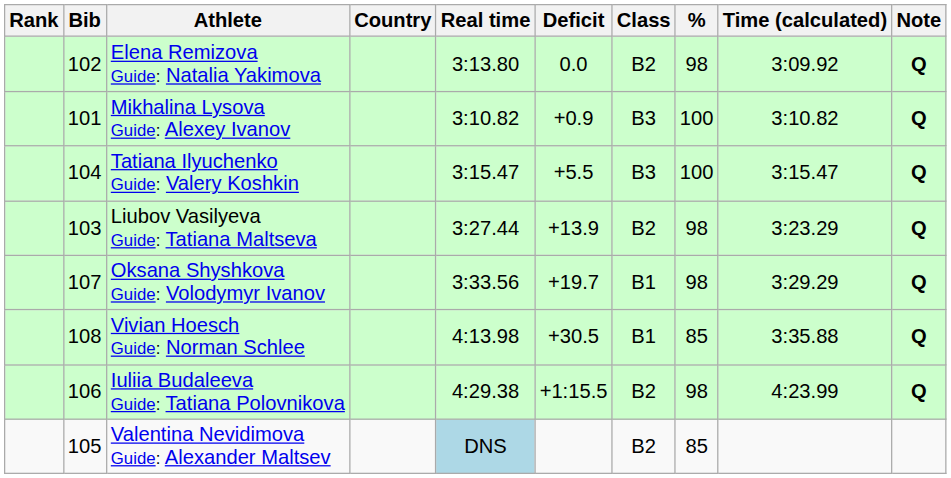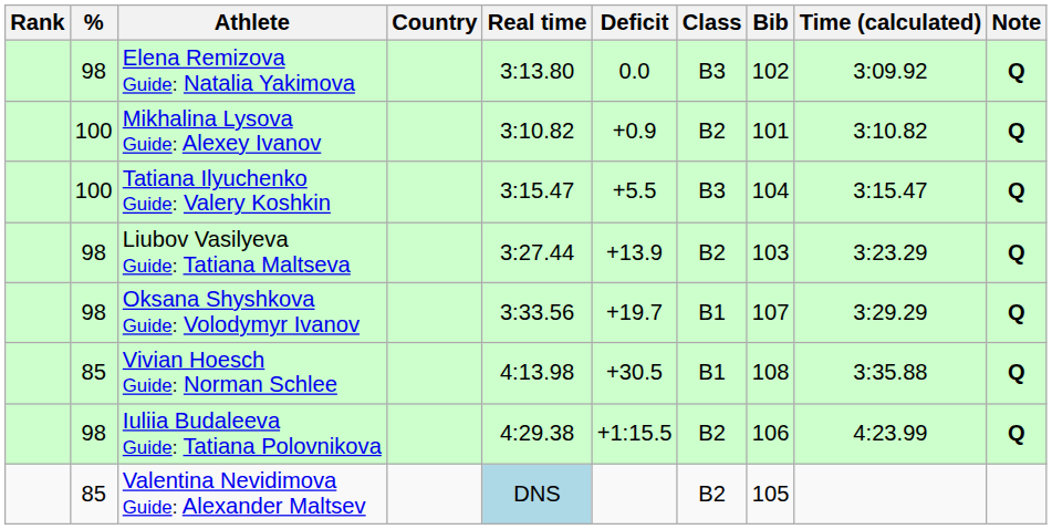 <table class="wikitable sortable" style="text-align:center">
 <tr>
 <th>Rank</th>
-<th>Bib</th>
+<th>%</th>
 <th>Athlete</th>
 <th>Country</th>
 <th>Real time</th>
 <th>Deficit</th>
 <th>Class</th>
-<th>%</th>
+<th>Bib</th>
 <th>Time (calculated)</th>
 <th>Note</th>
 </tr>
 <tr bgcolor=ccffcc>
 <td></td>
-<td>102</td>
+<td>98</td>
 <td align=left><a href='#'>Elena Remizova</a><br><small><a href='#'>Guide</a>:</small> <a href='#'>Natalia Yakimova</a></td>
 <td align=left></td>
 <td>3:13.80</td>
 <td>0.0</td>
-<td>B2</td>
-<td>98</td>
+<td>B3</td>
+<td>102</td>
 <td>3:09.92</td>
 <td><strong>Q</strong></td>
 </tr>
 <tr bgcolor=ccffcc>
 <td></td>
-<td>101</td>
+<td>100</td>
 <td align=left><a href='#'>Mikhalina Lysova</a><br><small><a href='#'>Guide</a>:</small> <a href='#'>Alexey Ivanov</a></td>
 <td align=left></td>
 <td>3:10.82</td>
 <td>+0.9</td>
-<td>B3</td>
-<td>100</td>
+<td>B2</td>
+<td>101</td>
 <td>3:10.82</td>
 <td><strong>Q</strong></td>
 </tr>
 <tr bgcolor=ccffcc>
 <td></td>
-<td>104</td>
+<td>100</td>
 <td align=left><a href='#'>Tatiana Ilyuchenko</a><br><small><a href='#'>Guide</a>:</small> <a href='#'>Valery Koshkin</a></td>
 <td align=left></td>
 <td>3:15.47</td>
 <td>+5.5</td>
 <td>B3</td>
-<td>100</td>
+<td>104</td>
 <td>3:15.47</td>
 <td><strong>Q</strong></td>
 </tr>
 <tr bgcolor=ccffcc>
 <td></td>
-<td>103</td>
+<td>98</td>
 <td align=left>Liubov Vasilyeva<br><small><a href='#'>Guide</a>:</small> <a href='#'>Tatiana Maltseva</a></td>
 <td align=left></td>
 <td>3:27.44</td>
 <td>+13.9</td>
 <td>B2</td>
-<td>98</td>
+<td>103</td>
 <td>3:23.29</td>
 <td><strong>Q</strong></td>
 </tr>
 <tr bgcolor=ccffcc>
 <td></td>
-<td>107</td>
+<td>98</td>
 <td align=left><a href='#'>Oksana Shyshkova</a><br><small><a href='#'>Guide</a>:</small> <a href='#'>Volodymyr Ivanov</a></td>
 <td align=left></td>
 <td>3:33.56</td>
 <td>+19.7</td>
 <td>B1</td>
-<td>98</td>
+<td>107</td>
 <td>3:29.29</td>
 <td><strong>Q</strong></td>
 </tr>
 <tr bgcolor=ccffcc>
 <td></td>
-<td>108</td>
+<td>85</td>
 <td align=left><a href='#'>Vivian Hoesch</a><br><small><a href='#'>Guide</a>:</small> <a href='#'>Norman Schlee</a></td>
 <td align=left></td>
 <td>4:13.98</td>
 <td>+30.5</td>
 <td>B1</td>
-<td>85</td>
+<td>108</td>
 <td>3:35.88</td>
 <td><strong>Q</strong></td>
 </tr>
 <tr bgcolor=ccffcc>
 <td></td>
-<td>106</td>
+<td>98</td>
 <td align=left><a href='#'>Iuliia Budaleeva</a><br><small><a href='#'>Guide</a>:</small> <a href='#'>Tatiana Polovnikova</a></td>
 <td align=left></td>
 <td>4:29.38</td>
 <td>+1:15.5</td>
 <td>B2</td>
-<td>98</td>
+<td>106</td>
 <td>4:23.99</td>
 <td><strong>Q</strong></td>
 </tr>
 <tr>
 <td></td>
-<td>105</td>
+<td>85</td>
 <td align=left><a href='#'>Valentina Nevidimova</a><br><small><a href='#'>Guide</a>:</small> <a href='#'>Alexander Maltsev</a></td>
 <td align=left></td>
 <td style="background: lightblue;">DNS</td>
 <td></td>
 <td>B2</td>
-<td>85</td>
+<td>105</td>
 <td></td>
 <td></td>
 </tr>
 </table>
